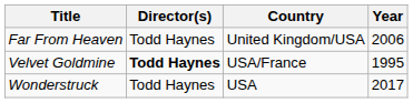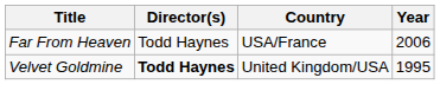 <table class="wikitable sortable">
 <tr>
 <th>Title</th>
 <th>Director(s)</th>
 <th>Country</th>
 <th>Year</th>
 </tr>
 <tr>
 <td><em>Far From Heaven</em></td>
 <td>Todd Haynes</td>
-<td>United Kingdom/USA</td>
+<td>USA/France</td>
 <td>2006</td>
 </tr>
 <tr>
 <td><em>Velvet Goldmine</em></td>
 <td><strong>Todd Haynes</strong></td>
-<td>USA/France</td>
+<td>United Kingdom/USA</td>
 <td>1995</td>
 </tr>
-<tr>
-<td><em>Wonderstruck</em></td>
-<td>Todd Haynes</td>
-<td>USA</td>
-<td>2017</td>
-</tr>
 </table>
